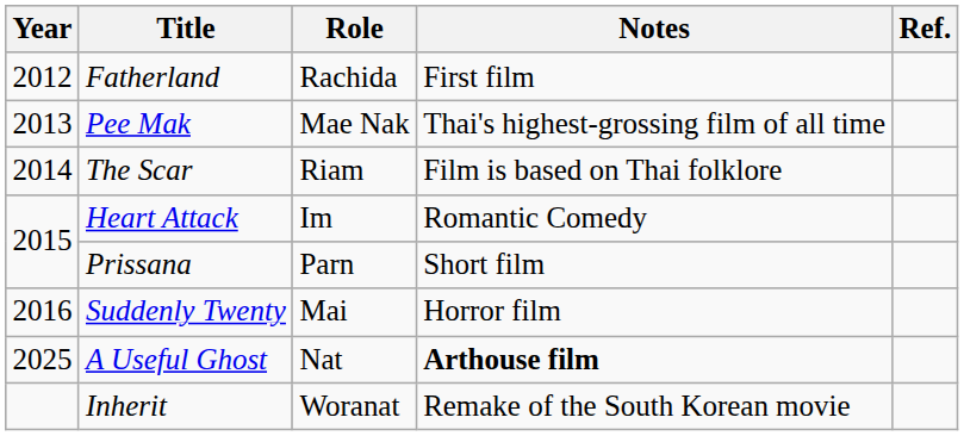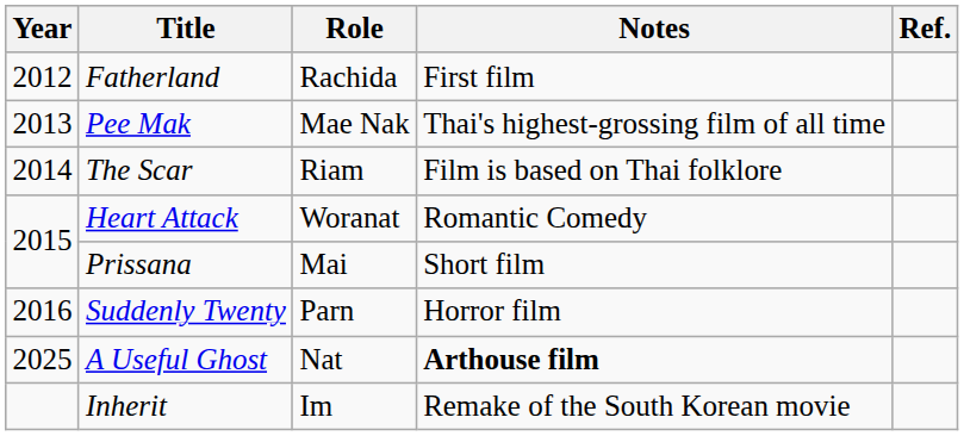 <table class="wikitable">
 <tr style="text-align:center;">
 <th>Year</th>
 <th>Title</th>
 <th>Role</th>
 <th>Notes</th>
 <th>Ref.</th>
 </tr>
 <tr>
 <td>2012</td>
 <td><em>Fatherland</em></td>
 <td>Rachida</td>
 <td>First film</td>
 <td></td>
 </tr>
 <tr>
 <td>2013</td>
 <td><em><a href='#'>Pee Mak</a></em></td>
 <td>Mae Nak</td>
 <td>Thai's highest-grossing film of all time</td>
 <td></td>
 </tr>
 <tr>
 <td>2014</td>
 <td><em>The Scar</em></td>
 <td>Riam</td>
 <td>Film is based on Thai folklore</td>
 <td></td>
 </tr>
 <tr>
 <td rowspan="2">2015</td>
 <td><a href='#'><em>Heart Attack</em></a></td>
-<td>Im</td>
+<td>Woranat</td>
 <td>Romantic Comedy</td>
 <td></td>
 </tr>
 <tr>
 <td><em>Prissana</em></td>
-<td>Parn</td>
+<td>Mai</td>
 <td>Short film</td>
 <td></td>
 </tr>
 <tr>
 <td>2016</td>
 <td><em><a href='#'>Suddenly Twenty</a></em></td>
-<td>Mai</td>
+<td>Parn</td>
 <td>Horror film</td>
 <td></td>
 </tr>
 <tr>
 <td>2025</td>
 <td><em><a href='#'>A Useful Ghost</a></em></td>
 <td>Nat</td>
 <td><strong>Arthouse film</strong></td>
 <td></td>
 </tr>
 <tr>
 <td></td>
 <td><em>Inherit</em></td>
-<td>Woranat</td>
+<td>Im</td>
 <td>Remake of the South Korean movie</td>
 <td></td>
 </tr>
 </table>
